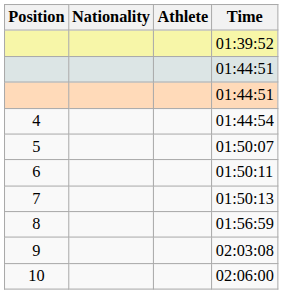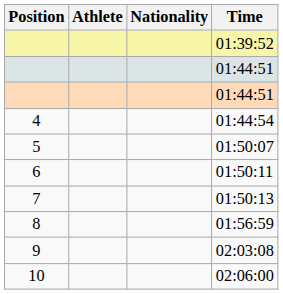 <table class="wikitable sortable">
 <tr>
 <th scope="col">Position</th>
+<th scope="col">Athlete</th>
 <th scope="col">Nationality</th>
-<th scope="col">Athlete</th>
 <th scope="col">Time</th>
 </tr>
 <tr bgcolor="#F7F6A8">
 <td align=center></td>
 <td></td>
 <td></td>
 <td>01:39:52</td>
 </tr>
 <tr bgcolor="#DCE5E5">
 <td align=center></td>
 <td></td>
 <td></td>
 <td>01:44:51</td>
 </tr>
 <tr bgcolor="#FFDAB9">
 <td align=center></td>
 <td></td>
 <td></td>
 <td>01:44:51</td>
 </tr>
 <tr>
 <td align=center>4</td>
 <td></td>
 <td></td>
 <td>01:44:54</td>
 </tr>
 <tr>
 <td align=center>5</td>
 <td></td>
 <td></td>
 <td>01:50:07</td>
 </tr>
 <tr>
 <td align=center>6</td>
 <td></td>
 <td></td>
 <td>01:50:11</td>
 </tr>
 <tr>
 <td align=center>7</td>
 <td></td>
 <td></td>
 <td>01:50:13</td>
 </tr>
 <tr>
 <td align=center>8</td>
 <td></td>
 <td></td>
 <td>01:56:59</td>
 </tr>
 <tr>
 <td align=center>9</td>
 <td></td>
 <td></td>
 <td>02:03:08</td>
 </tr>
 <tr>
 <td align=center>10</td>
 <td></td>
 <td></td>
 <td>02:06:00</td>
 </tr>
 </table>
